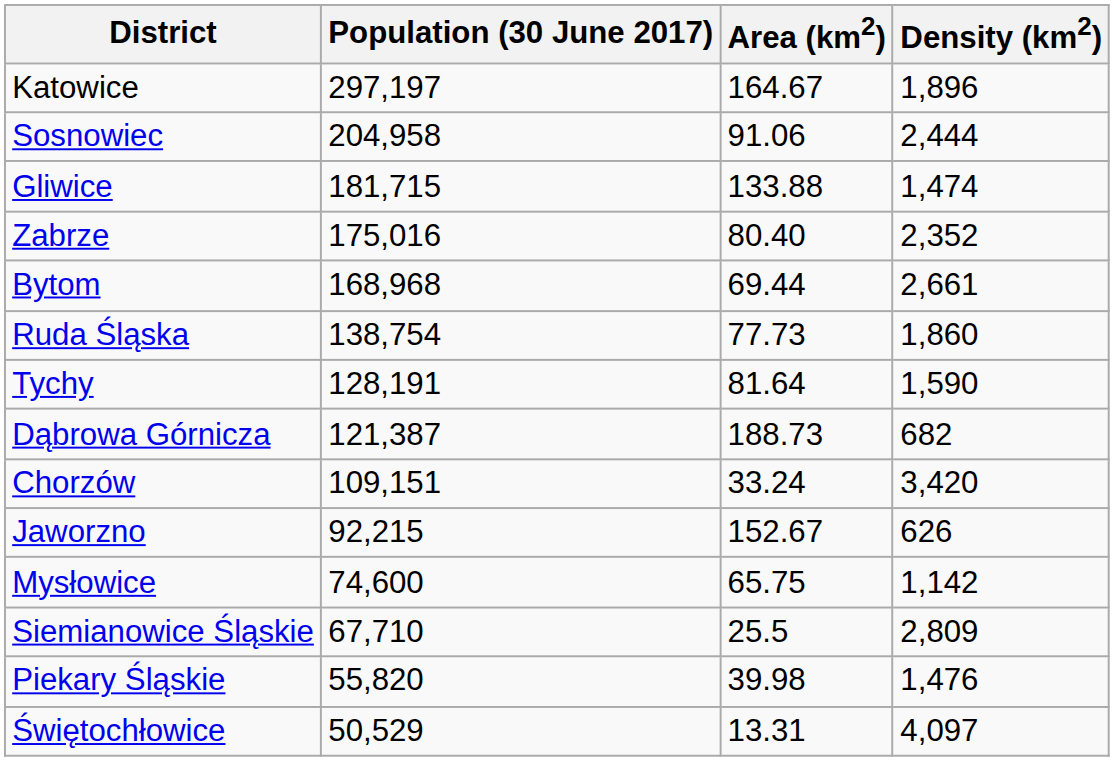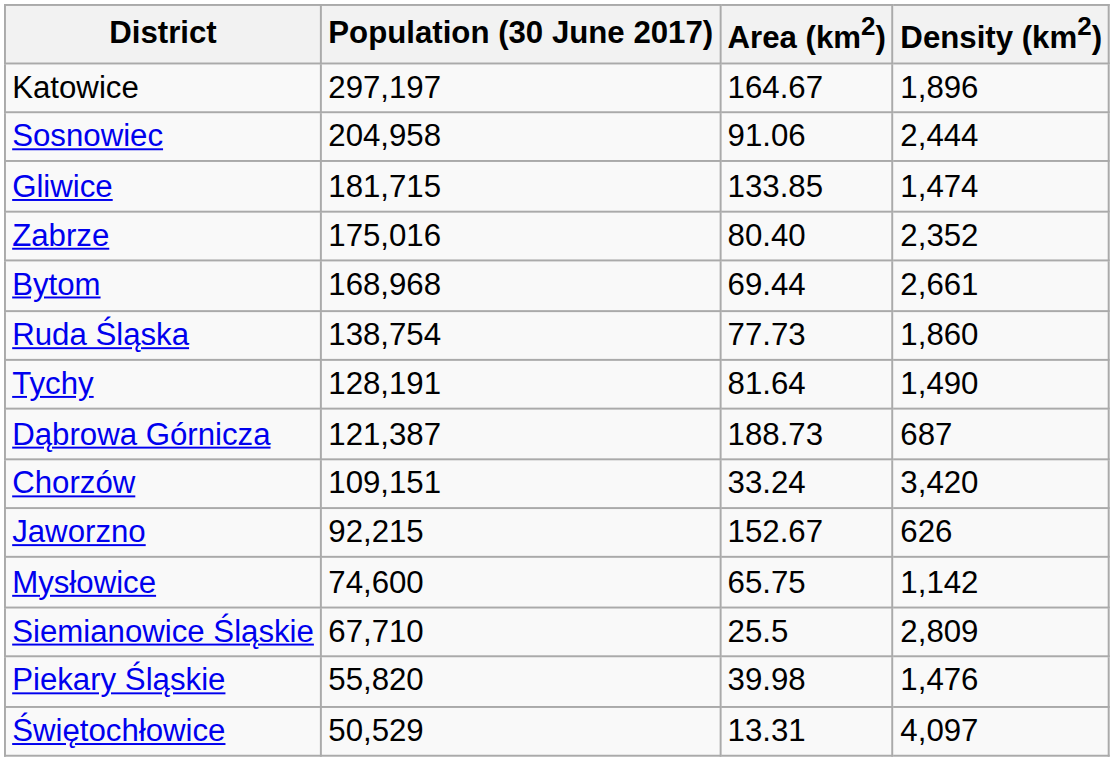 <table class="wikitable sortable">
 <tr align=center>
 <th>District</th>
 <th>Population (30 June 2017)</th>
 <th>Area (km<sup>2</sup>)</th>
 <th>Density (km<sup>2</sup>)</th>
 </tr>
 <tr>
 <td>Katowice</td>
 <td>297,197</td>
 <td>164.67</td>
 <td>1,896</td>
 </tr>
 <tr>
 <td><a href='#'>Sosnowiec</a></td>
 <td>204,958</td>
 <td>91.06</td>
 <td>2,444</td>
 </tr>
 <tr>
 <td><a href='#'>Gliwice</a></td>
 <td>181,715</td>
-<td>133.88</td>
+<td>133.85</td>
 <td>1,474</td>
 </tr>
 <tr>
 <td><a href='#'>Zabrze</a></td>
 <td>175,016</td>
 <td>80.40</td>
 <td>2,352</td>
 </tr>
 <tr>
 <td><a href='#'>Bytom</a></td>
 <td>168,968</td>
 <td>69.44</td>
 <td>2,661</td>
 </tr>
 <tr>
 <td><a href='#'>Ruda Śląska</a></td>
 <td>138,754</td>
 <td>77.73</td>
 <td>1,860</td>
 </tr>
 <tr>
 <td><a href='#'>Tychy</a></td>
 <td>128,191</td>
 <td>81.64</td>
-<td>1,590</td>
+<td>1,490</td>
 </tr>
 <tr>
 <td><a href='#'>Dąbrowa Górnicza</a></td>
 <td>121,387</td>
 <td>188.73</td>
-<td>682</td>
+<td>687</td>
 </tr>
 <tr>
 <td><a href='#'>Chorzów</a></td>
 <td>109,151</td>
 <td>33.24</td>
 <td>3,420</td>
 </tr>
 <tr>
 <td><a href='#'>Jaworzno</a></td>
 <td>92,215</td>
 <td>152.67</td>
 <td>626</td>
 </tr>
 <tr>
 <td><a href='#'>Mysłowice</a></td>
 <td>74,600</td>
 <td>65.75</td>
 <td>1,142</td>
 </tr>
 <tr>
 <td><a href='#'>Siemianowice Śląskie</a></td>
 <td>67,710</td>
 <td>25.5</td>
 <td>2,809</td>
 </tr>
 <tr>
 <td><a href='#'>Piekary Śląskie</a></td>
 <td>55,820</td>
 <td>39.98</td>
 <td>1,476</td>
 </tr>
 <tr>
 <td><a href='#'>Świętochłowice</a></td>
 <td>50,529</td>
 <td>13.31</td>
 <td>4,097</td>
 </tr>
 </table>
